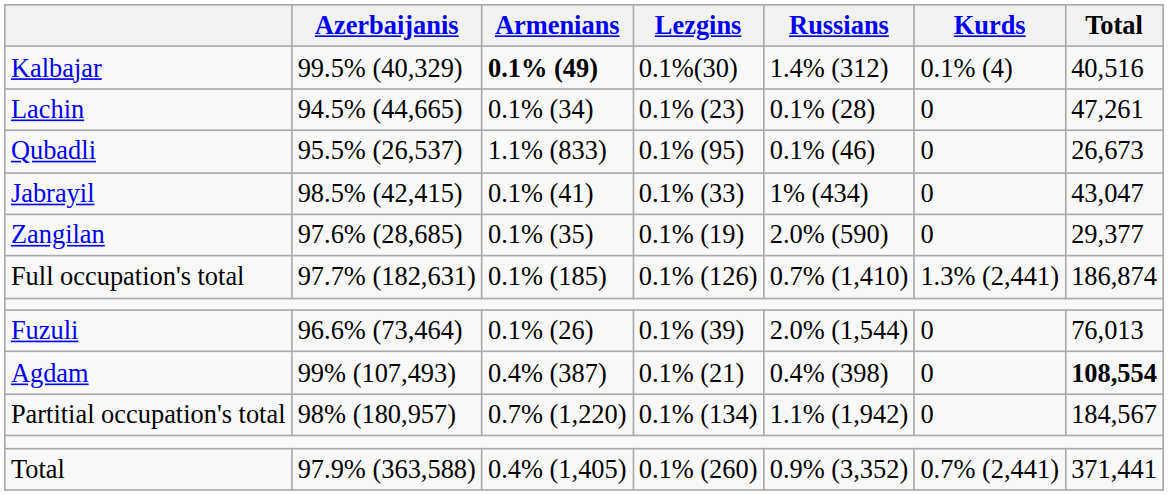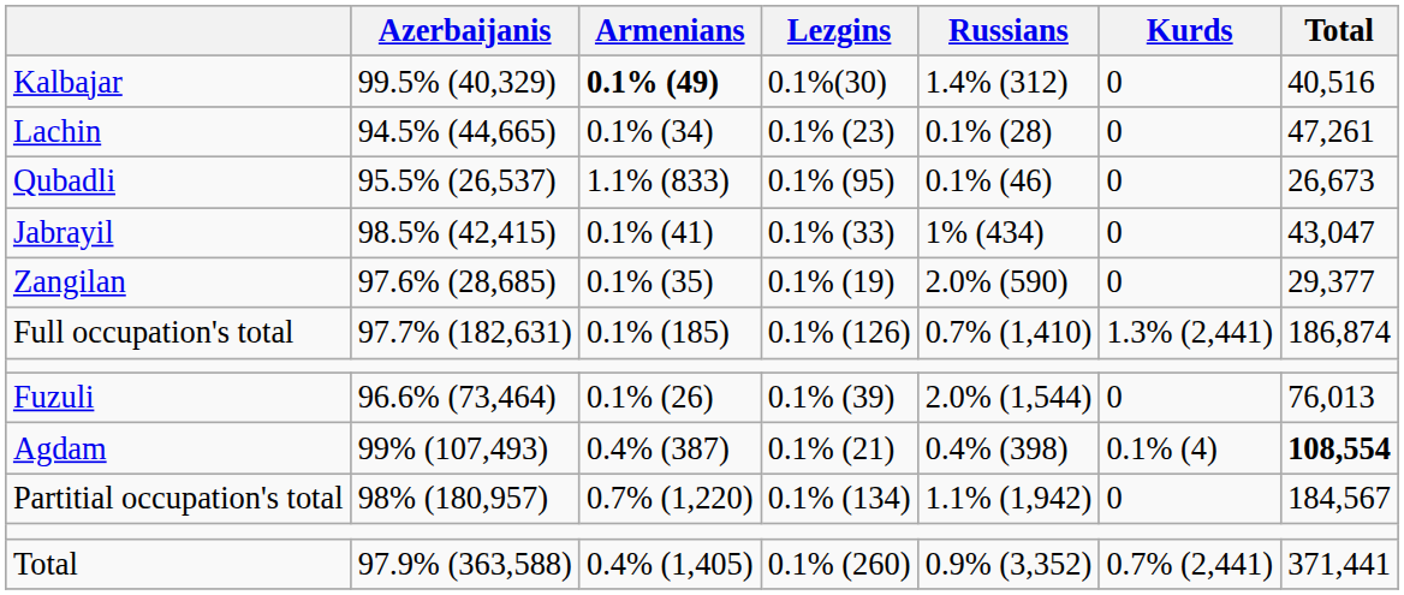 <table class="wikitable sortable">
 <tr>
 <th></th>
 <th><a href='#'>Azerbaijanis</a></th>
 <th><a href='#'>Armenians</a></th>
 <th><a href='#'>Lezgins</a></th>
 <th><a href='#'>Russians</a></th>
 <th><a href='#'>Kurds</a></th>
 <th>Total</th>
 </tr>
 <tr>
 <td><a href='#'>Kalbajar</a></td>
 <td>99.5% (40,329)</td>
 <td><strong>0.1% (49)</strong></td>
 <td>0.1%(30)</td>
 <td>1.4% (312)</td>
-<td>0.1% (4)</td>
+<td>0</td>
 <td>40,516</td>
 </tr>
 <tr>
 <td><a href='#'>Lachin</a></td>
 <td>94.5% (44,665)</td>
 <td>0.1% (34)</td>
 <td>0.1% (23)</td>
 <td>0.1% (28)</td>
 <td>0</td>
 <td>47,261</td>
 </tr>
 <tr>
 <td><a href='#'>Qubadli</a></td>
 <td>95.5% (26,537)</td>
 <td>1.1% (833)</td>
 <td>0.1% (95)</td>
 <td>0.1% (46)</td>
 <td>0</td>
 <td>26,673</td>
 </tr>
 <tr>
 <td><a href='#'>Jabrayil</a></td>
 <td>98.5% (42,415)</td>
 <td>0.1% (41)</td>
 <td>0.1% (33)</td>
 <td>1% (434)</td>
 <td>0</td>
 <td>43,047</td>
 </tr>
 <tr>
 <td><a href='#'>Zangilan</a></td>
 <td>97.6% (28,685)</td>
 <td>0.1% (35)</td>
 <td>0.1% (19)</td>
 <td>2.0% (590)</td>
 <td>0</td>
 <td>29,377</td>
 </tr>
 <tr>
 <td>Full occupation's total</td>
 <td>97.7% (182,631)</td>
 <td>0.1% (185)</td>
 <td>0.1% (126)</td>
 <td>0.7% (1,410)</td>
 <td>1.3% (2,441)</td>
 <td>186,874</td>
 </tr>
 <tr>
 <td colspan="7"></td>
 </tr>
 <tr>
 <td><a href='#'>Fuzuli</a></td>
 <td>96.6% (73,464)</td>
 <td>0.1% (26)</td>
 <td>0.1% (39)</td>
 <td>2.0% (1,544)</td>
 <td>0</td>
 <td>76,013</td>
 </tr>
 <tr>
 <td><a href='#'>Agdam</a></td>
 <td>99% (107,493)</td>
 <td>0.4% (387)</td>
 <td>0.1% (21)</td>
 <td>0.4% (398)</td>
-<td>0</td>
+<td>0.1% (4)</td>
 <td><strong>108,554</strong></td>
 </tr>
 <tr>
 <td>Partitial occupation's total</td>
 <td>98% (180,957)</td>
 <td>0.7% (1,220)</td>
 <td>0.1% (134)</td>
 <td>1.1% (1,942)</td>
 <td>0</td>
 <td>184,567</td>
 </tr>
 <tr>
 <td colspan="7"></td>
 </tr>
 <tr>
 <td>Total</td>
 <td>97.9% (363,588)</td>
 <td>0.4% (1,405)</td>
 <td>0.1% (260)</td>
 <td>0.9% (3,352)</td>
 <td>0.7% (2,441)</td>
 <td>371,441</td>
 </tr>
 </table>
